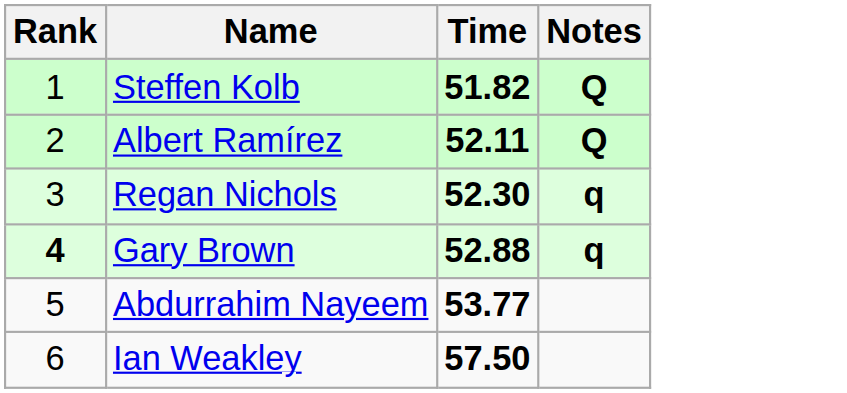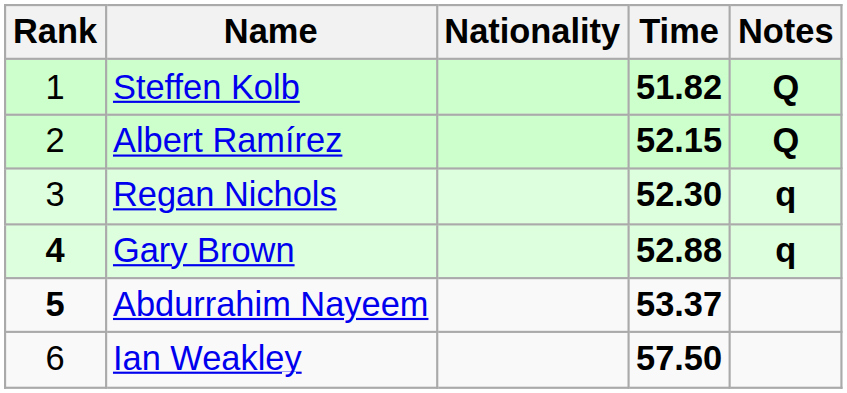 <table class="wikitable sortable" style="text-align:center">
 <tr>
 <th>Rank</th>
 <th>Name</th>
+<th>Nationality</th>
 <th>Time</th>
 <th>Notes</th>
 </tr>
 <tr bgcolor=ccffcc>
 <td>1</td>
 <td align=left><a href='#'>Steffen Kolb</a></td>
+<td align=left></td>
 <td><strong>51.82</strong></td>
 <td><strong>Q</strong></td>
 </tr>
 <tr bgcolor=ccffcc>
 <td>2</td>
 <td align=left><a href='#'>Albert Ramírez</a></td>
-<td><strong>52.11</strong></td>
+<td align=left></td>
+<td><strong>52.15</strong></td>
 <td><strong>Q</strong></td>
 </tr>
 <tr bgcolor=ddffdd>
 <td>3</td>
 <td align=left><a href='#'>Regan Nichols</a></td>
+<td align=left></td>
 <td><strong>52.30</strong></td>
 <td><strong>q</strong></td>
 </tr>
 <tr bgcolor=ddffdd>
 <td><strong>4</strong></td>
 <td align=left><a href='#'>Gary Brown</a></td>
+<td align=left></td>
 <td><strong>52.88</strong></td>
 <td><strong>q</strong></td>
 </tr>
 <tr>
-<td>5</td>
+<td><strong>5</strong></td>
 <td align=left><a href='#'>Abdurrahim Nayeem</a></td>
-<td><strong>53.77</strong></td>
+<td align=left></td>
+<td><strong>53.37</strong></td>
 <td></td>
 </tr>
 <tr>
 <td>6</td>
 <td align=left><a href='#'>Ian Weakley</a></td>
+<td align=left></td>
 <td><strong>57.50</strong></td>
 <td></td>
 </tr>
 </table>
